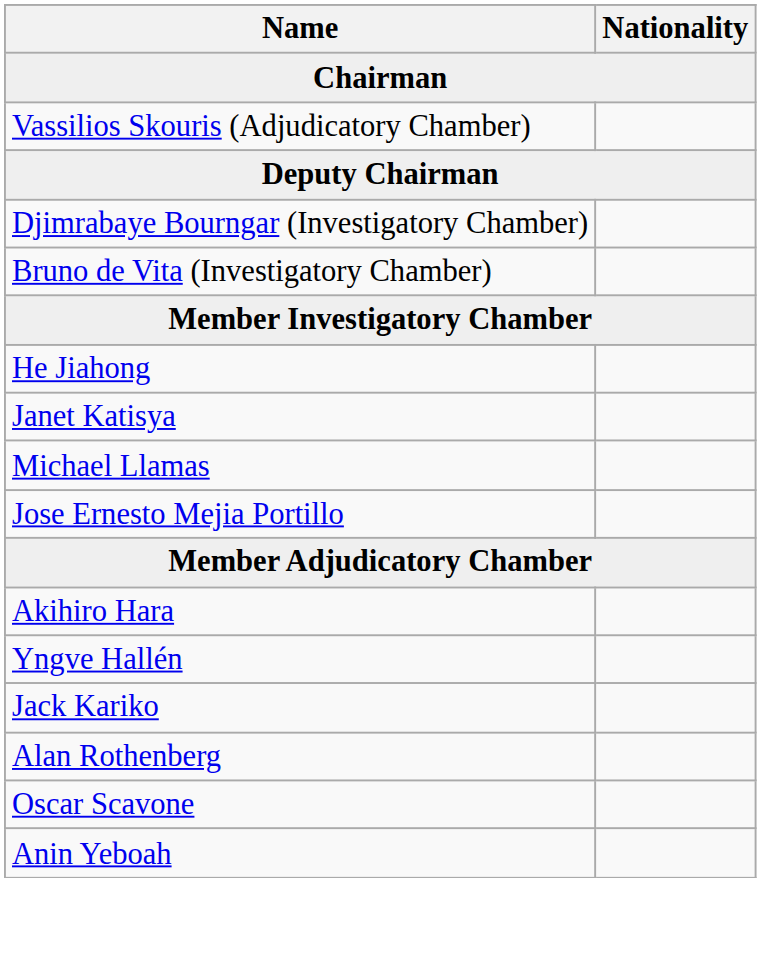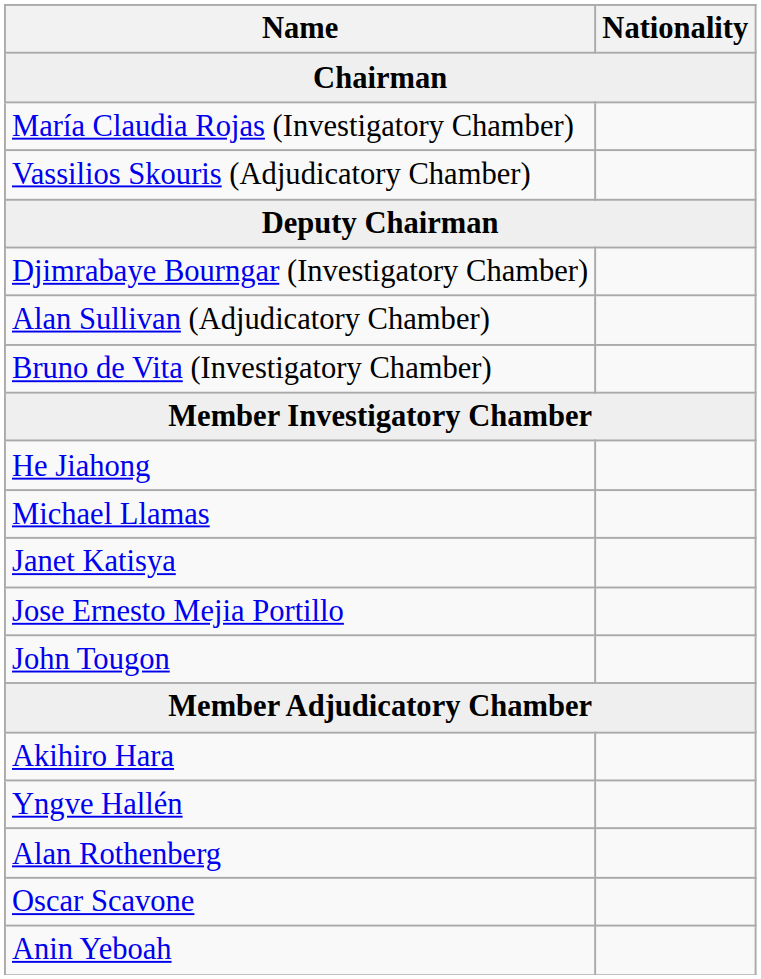 <table class="wikitable">
 <tr>
 <th><strong>Name</strong></th>
 <th><strong>Nationality</strong></th>
 </tr>
 <tr>
 <td colspan="2" align=center bgcolor="#EFEFEF"><strong>Chairman</strong></td>
+</tr>
+<tr>
+<td><a href='#'>María Claudia Rojas</a> (Investigatory Chamber)</td>
+<td></td>
 </tr>
 <tr>
 <td><a href='#'>Vassilios Skouris</a> (Adjudicatory Chamber)</td>
 <td></td>
 </tr>
 <tr>
 <td colspan="2" align=center bgcolor="#EFEFEF"><strong>Deputy Chairman</strong></td>
 </tr>
 <tr>
 <td><a href='#'>Djimrabaye Bourngar</a> (Investigatory Chamber)</td>
+<td></td>
+</tr>
+<tr>
+<td><a href='#'>Alan Sullivan</a> (Adjudicatory Chamber)</td>
 <td></td>
 </tr>
 <tr>
 <td><a href='#'>Bruno de Vita</a> (Investigatory Chamber)</td>
 <td></td>
 </tr>
 <tr>
 <td colspan="2" align=center bgcolor="#EFEFEF"><strong>Member Investigatory Chamber</strong></td>
 </tr>
 <tr>
 <td><a href='#'>He Jiahong</a></td>
 <td></td>
 </tr>
 <tr>
+<td><a href='#'>Michael Llamas</a></td>
+<td></td>
+</tr>
+<tr>
 <td><a href='#'>Janet Katisya</a></td>
 <td></td>
 </tr>
 <tr>
-<td><a href='#'>Michael Llamas</a></td>
+<td><a href='#'>Jose Ernesto Mejia Portillo</a></td>
 <td></td>
 </tr>
 <tr>
-<td><a href='#'>Jose Ernesto Mejia Portillo</a></td>
+<td><a href='#'>John Tougon</a></td>
 <td></td>
 </tr>
 <tr>
 <td colspan="2" align=center bgcolor="#EFEFEF"><strong>Member Adjudicatory Chamber</strong></td>
 </tr>
 <tr>
 <td><a href='#'>Akihiro Hara</a></td>
 <td></td>
 </tr>
 <tr>
 <td><a href='#'>Yngve Hallén</a></td>
-<td></td>
-</tr>
-<tr>
-<td><a href='#'>Jack Kariko</a></td>
 <td></td>
 </tr>
 <tr>
 <td><a href='#'>Alan Rothenberg</a></td>
 <td></td>
 </tr>
 <tr>
 <td><a href='#'>Oscar Scavone</a></td>
 <td></td>
 </tr>
 <tr>
 <td><a href='#'>Anin Yeboah</a></td>
 <td></td>
 </tr>
 </table>
